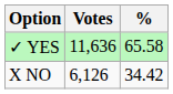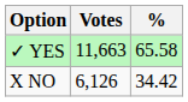 <table class="wikitable">
 <tr>
 <th>Option</th>
 <th>Votes</th>
 <th>%</th>
 </tr>
 <tr>
 <td style=background:#bbf8be>✓ YES</td>
-<td style=background:#bbf8be>11,636</td>
+<td style=background:#bbf8be>11,663</td>
 <td style=background:#bbf8be>65.58</td>
 </tr>
 <tr>
 <td>X NO</td>
 <td>6,126</td>
 <td>34.42</td>
 </tr>
 </table>
